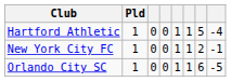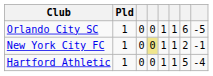 <table class="wikitable sortable" style="text-align:center;">
 <tr>
 <th>Club</th>
 <th>Pld</th>
 <th></th>
 <th></th>
 <th></th>
 <th></th>
 <th></th>
 <th></th>
 </tr>
 <tr>
+<td style="text-align:left;"><a href='#'>Orlando City SC</a></td>
+<td>1</td>
+<td>0</td>
+<td>0</td>
+<td>1</td>
+<td>1</td>
+<td>6</td>
+<td>-5</td>
+</tr>
+<tr>
+<td style="text-align:left;"><a href='#'>New York City FC</a></td>
+<td>1</td>
+<td>0</td>
+<td style="background: khaki;">0</td>
+<td>1</td>
+<td>1</td>
+<td>2</td>
+<td>-1</td>
+</tr>
+<tr>
 <td style="text-align:left;"><a href='#'>Hartford Athletic</a></td>
 <td>1</td>
 <td>0</td>
 <td>0</td>
 <td>1</td>
 <td>1</td>
 <td>5</td>
 <td>-4</td>
 </tr>
-<tr>
-<td style="text-align:left;"><a href='#'>New York City FC</a></td>
-<td>1</td>
-<td>0</td>
-<td>0</td>
-<td>1</td>
-<td>1</td>
-<td>2</td>
-<td>-1</td>
-</tr>
-<tr>
-<td style="text-align:left;"><a href='#'>Orlando City SC</a></td>
-<td>1</td>
-<td>0</td>
-<td>0</td>
-<td>1</td>
-<td>1</td>
-<td>6</td>
-<td>-5</td>
-</tr>
 </table>
